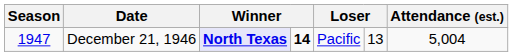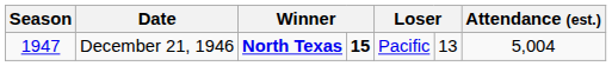 <table class="wikitable" style="text-align:center">
 <tr>
 <th>Season</th>
 <th>Date</th>
 <th colspan="2">Winner</th>
 <th colspan="2">Loser</th>
 <th>Attendance <small>(est.)</small></th>
 </tr>
 <tr>
 <td><a href='#'>1947</a></td>
 <td>December 21, 1946</td>
-<td style="background: lavender;"><strong><a href='#'>North Texas</a></strong></td>
-<td><strong>14</strong></td>
+<td><strong><a href='#'>North Texas</a></strong></td>
+<td><strong>15</strong></td>
 <td><a href='#'>Pacific</a></td>
 <td>13</td>
 <td>5,004</td>
 </tr>
 </table>
